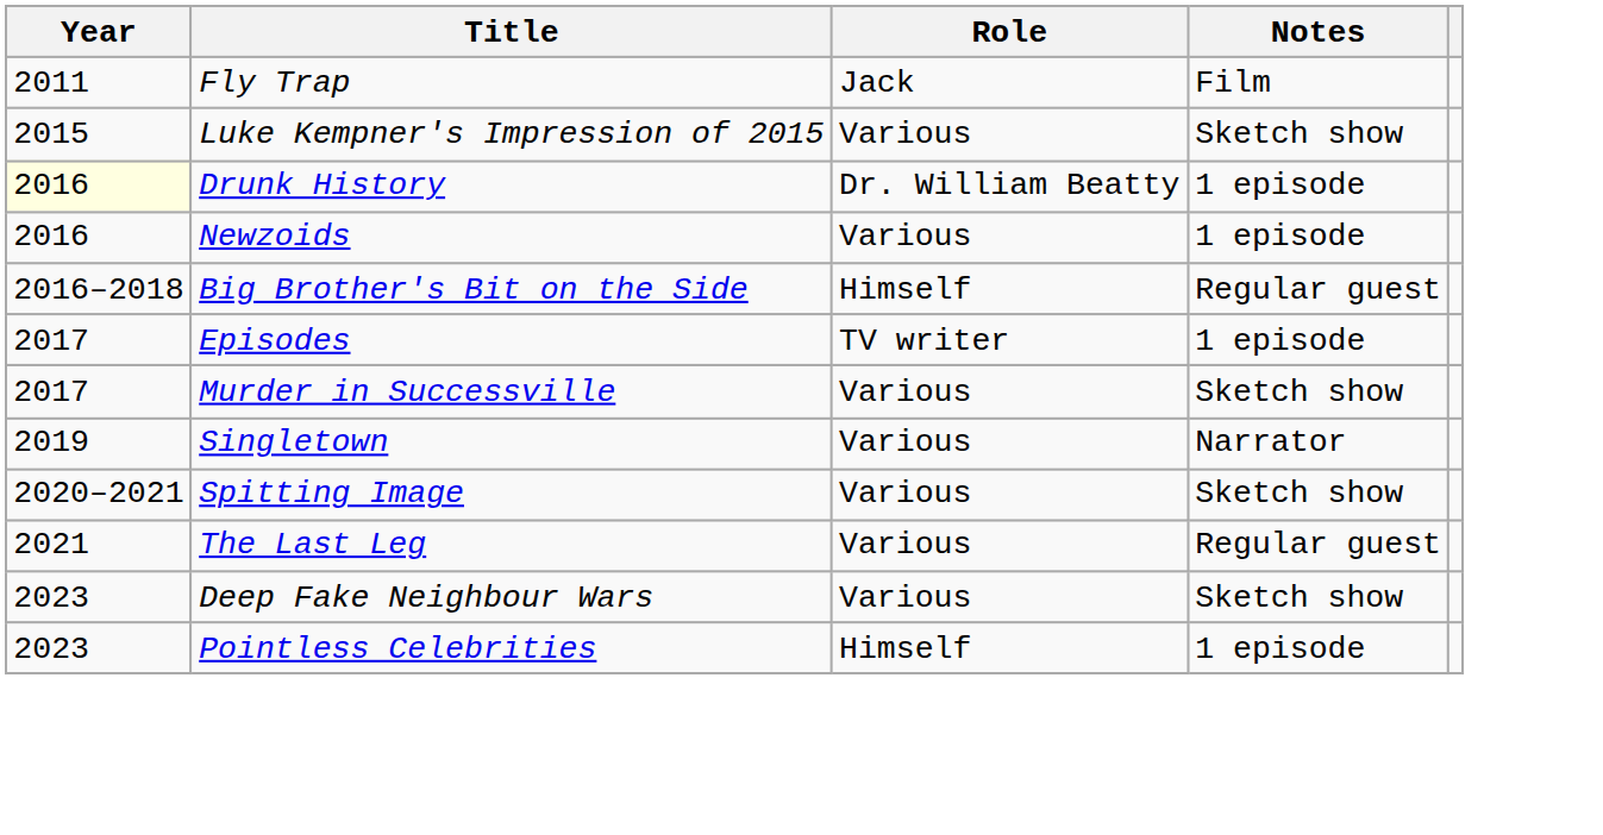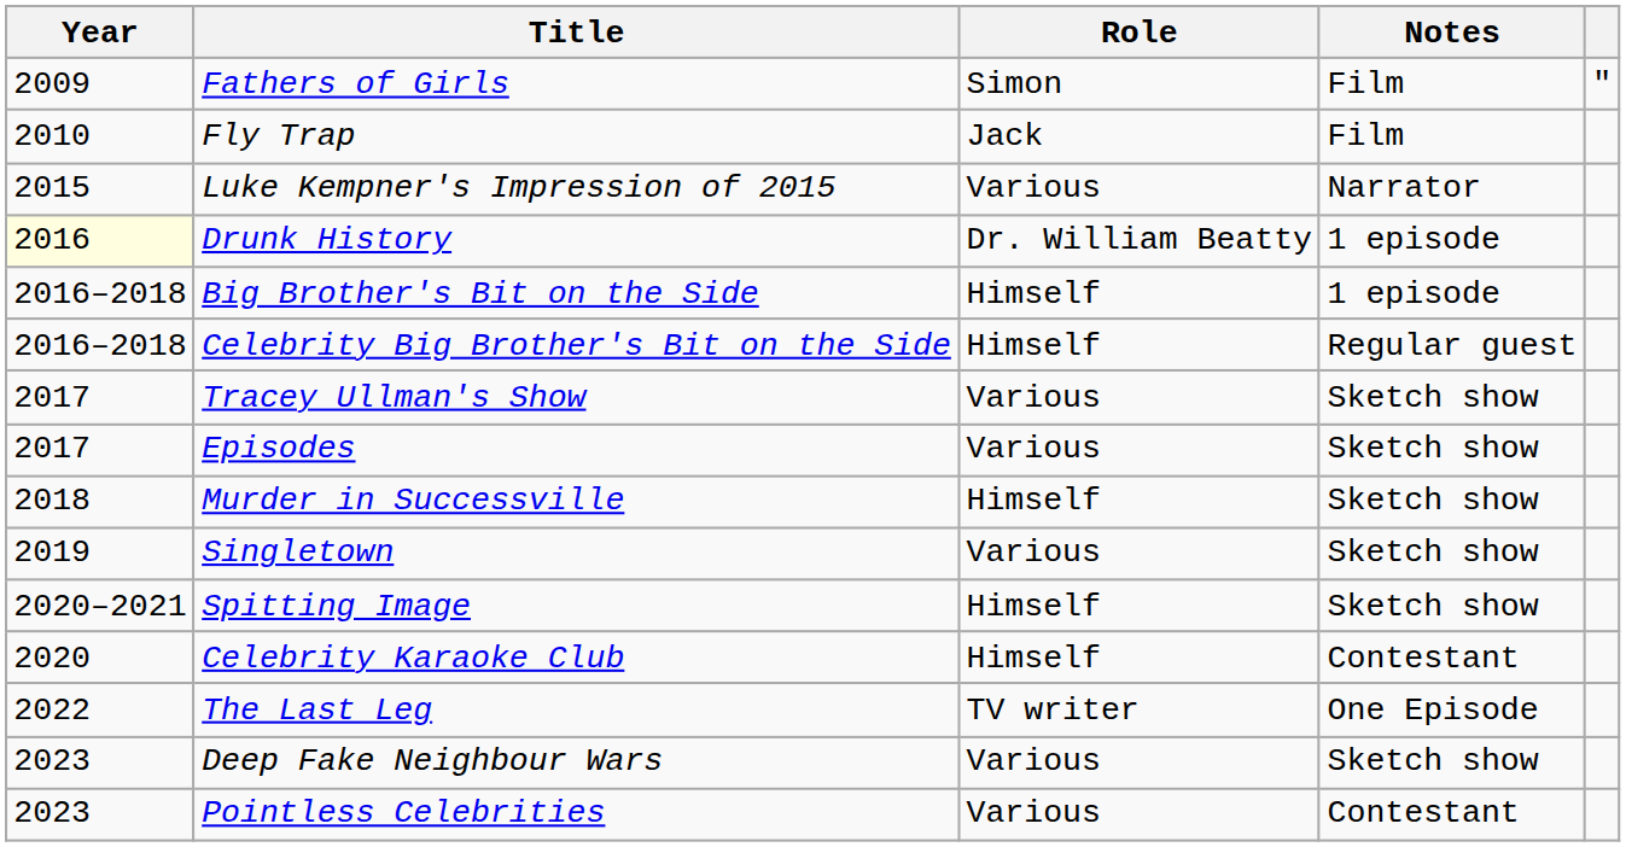 <table class="wikitable sortable">
 <tr>
 <th>Year</th>
 <th>Title</th>
 <th>Role</th>
 <th>Notes</th>
 <th class="unsortable"></th>
 </tr>
 <tr>
-<td>2011</td>
+<td>2009</td>
+<td><em><a href='#'>Fathers of Girls</a></em></td>
+<td>Simon</td>
+<td>Film</td>
+<td align="center">"</td>
+</tr>
+<tr>
+<td>2010</td>
 <td><em>Fly Trap</em></td>
 <td>Jack</td>
 <td>Film</td>
 <td align="center"></td>
 </tr>
 <tr>
 <td>2015</td>
 <td><em>Luke Kempner's Impression of 2015</em></td>
 <td>Various</td>
-<td>Sketch show</td>
+<td>Narrator</td>
 <td align="center"></td>
 </tr>
 <tr>
 <td style="background: lightyellow;">2016</td>
 <td><em><a href='#'>Drunk History</a></em></td>
 <td>Dr. William Beatty</td>
 <td>1 episode</td>
 <td align="center"></td>
 </tr>
 <tr>
-<td>2016</td>
-<td><em><a href='#'>Newzoids</a></em></td>
-<td>Various</td>
+<td>2016–2018</td>
+<td><em><a href='#'>Big Brother's Bit on the Side</a></em></td>
+<td>Himself</td>
 <td>1 episode</td>
 <td align="center"></td>
 </tr>
 <tr>
 <td>2016–2018</td>
-<td><em><a href='#'>Big Brother's Bit on the Side</a></em></td>
+<td><em><a href='#'>Celebrity Big Brother's Bit on the Side</a></em></td>
 <td>Himself</td>
 <td>Regular guest</td>
 <td align="center"></td>
 </tr>
 <tr>
 <td>2017</td>
-<td><em><a href='#'>Episodes</a></em></td>
-<td>TV writer</td>
-<td>1 episode</td>
+<td><em><a href='#'>Tracey Ullman's Show</a></em></td>
+<td>Various</td>
+<td>Sketch show</td>
 <td align="center"></td>
 </tr>
 <tr>
 <td>2017</td>
+<td><em><a href='#'>Episodes</a></em></td>
+<td>Various</td>
+<td>Sketch show</td>
+<td align="center"></td>
+</tr>
+<tr>
+<td>2018</td>
 <td><em><a href='#'>Murder in Successville</a></em></td>
-<td>Various</td>
+<td>Himself</td>
 <td>Sketch show</td>
 <td align="center"></td>
 </tr>
 <tr>
 <td>2019</td>
 <td><em><a href='#'>Singletown</a></em></td>
 <td>Various</td>
-<td>Narrator</td>
+<td>Sketch show</td>
 <td align="center"></td>
 </tr>
 <tr>
 <td>2020–2021</td>
 <td><em><a href='#'>Spitting Image</a></em></td>
-<td>Various</td>
+<td>Himself</td>
 <td>Sketch show</td>
 <td align="center"></td>
 </tr>
 <tr>
-<td>2021</td>
+<td>2020</td>
+<td><em><a href='#'>Celebrity Karaoke Club</a></em></td>
+<td>Himself</td>
+<td>Contestant</td>
+<td align="center"></td>
+</tr>
+<tr>
+<td>2022</td>
 <td><em><a href='#'>The Last Leg</a></em></td>
-<td>Various</td>
-<td>Regular guest</td>
+<td>TV writer</td>
+<td>One Episode</td>
 <td align="center"></td>
 </tr>
 <tr>
 <td>2023</td>
 <td><em>Deep Fake Neighbour Wars</em></td>
 <td>Various</td>
 <td>Sketch show</td>
 <td align="center"></td>
 </tr>
 <tr>
 <td>2023</td>
 <td><em><a href='#'>Pointless Celebrities</a></em></td>
-<td>Himself</td>
-<td>1 episode</td>
+<td>Various</td>
+<td>Contestant</td>
 <td></td>
 </tr>
 </table>
